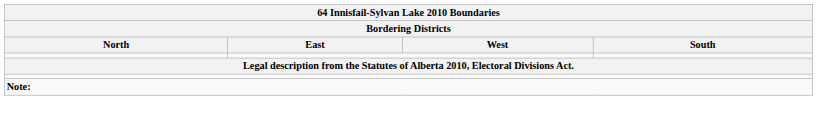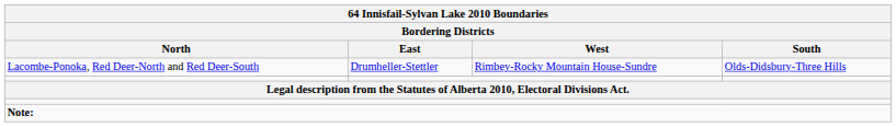 <table class="wikitable collapsible collapsed" style="width:100%;">
 <tr>
 <th colspan=4>64 Innisfail-Sylvan Lake 2010 Boundaries</th>
 </tr>
 <tr>
 <th colspan=4>Bordering Districts</th>
 </tr>
 <tr>
 <th>North</th>
 <th>East</th>
 <th>West</th>
 <th>South</th>
+</tr>
+<tr>
+<td><a href='#'>Lacombe-Ponoka</a>, <a href='#'>Red Deer-North</a> and <a href='#'>Red Deer-South</a></td>
+<td><a href='#'>Drumheller-Stettler</a></td>
+<td><a href='#'>Rimbey-Rocky Mountain House-Sundre</a></td>
+<td><a href='#'>Olds-Didsbury-Three Hills</a></td>
 </tr>
 <tr>
 <td align=center></td>
 <td colspan=2 align=center></td>
 <td align=center></td>
 </tr>
 <tr>
 <th colspan=4>Legal description from the Statutes of Alberta 2010, Electoral Divisions Act.</th>
 </tr>
 <tr>
 <td colspan=4></td>
 </tr>
 <tr>
 <td colspan=4><strong>Note:</strong></td>
 </tr>
 </table>
